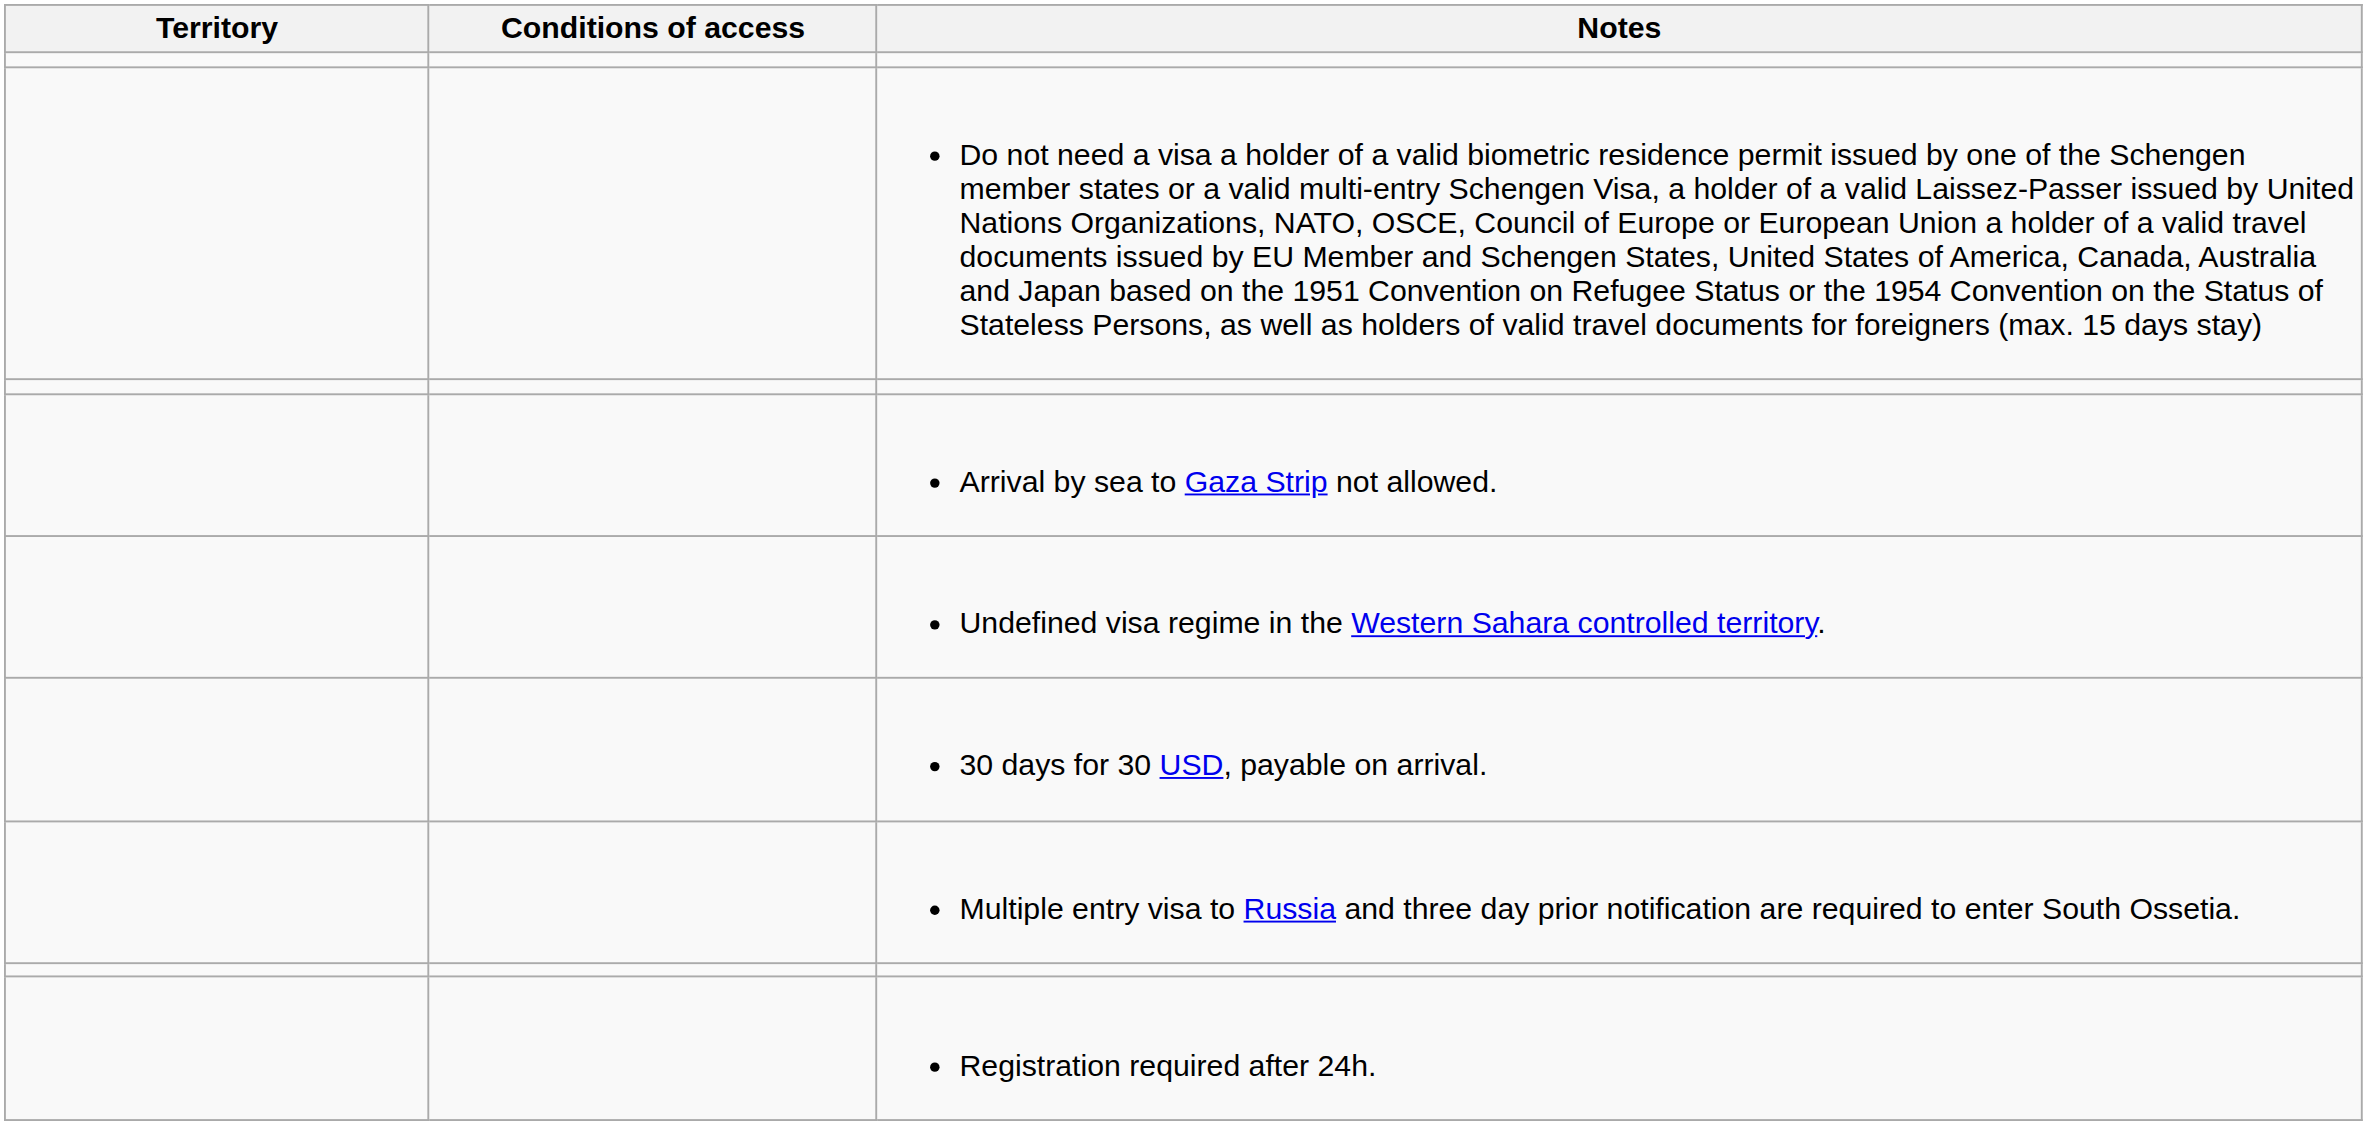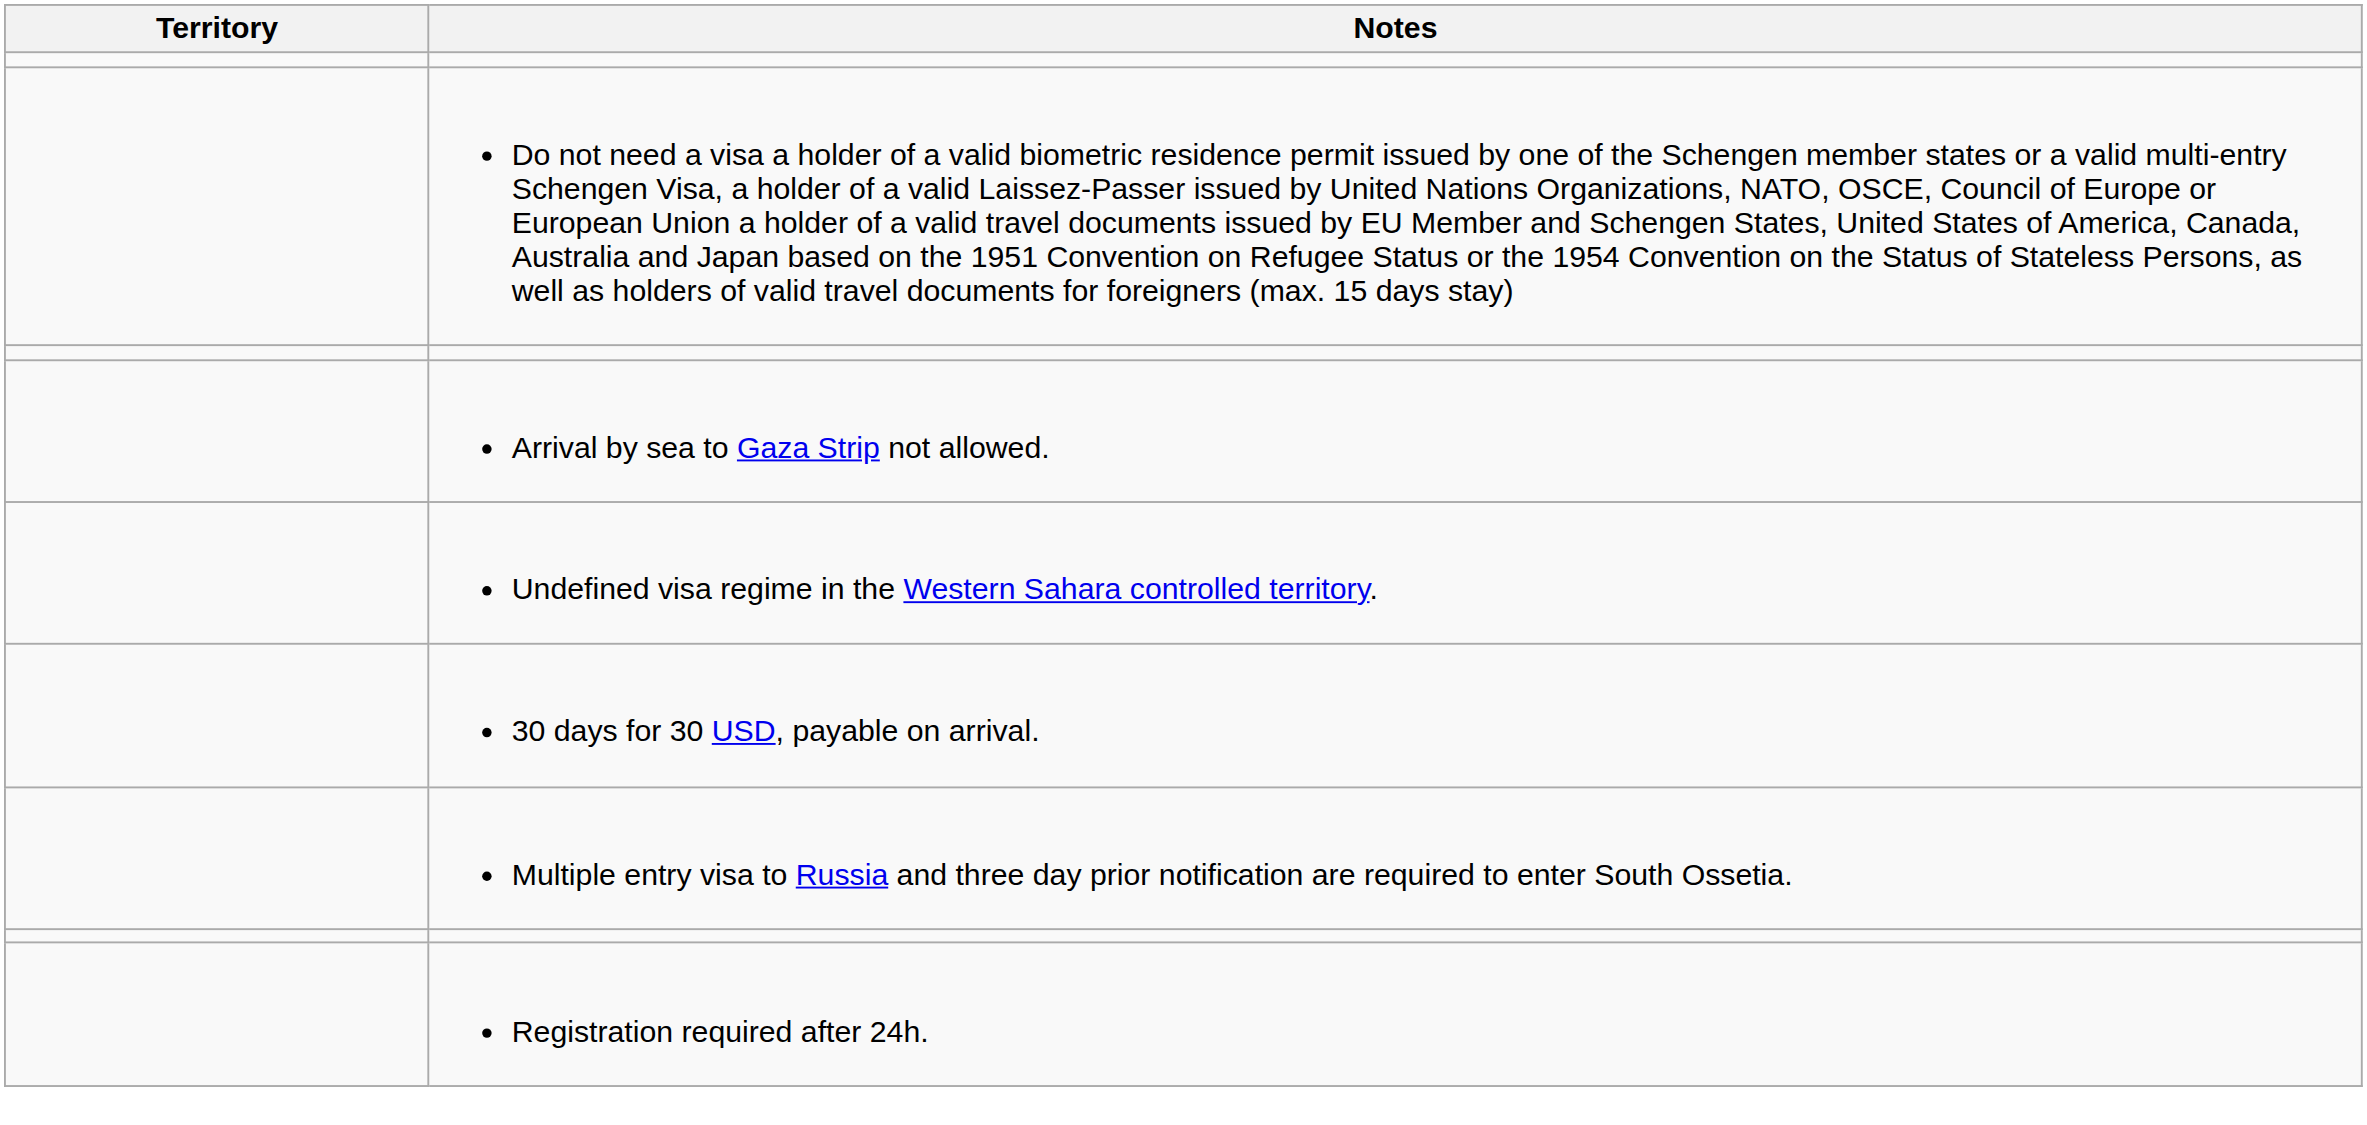 <table class="wikitable" style="text-align: left; table-layout: fixed;">
 <tr>
 <th width="18%">Territory</th>
-<th width="19%">Conditions of access</th>
 <th>Notes</th>
 </tr>
 <tr>
 <td></td>
 <td></td>
-<td></td>
 </tr>
 <tr>
-<td></td>
 <td></td>
 <td><br><ul><li>Do not need a visa a holder of a valid biometric residence permit issued by one of the Schengen member states or a valid multi-entry Schengen Visa, a holder of a valid Laissez-Passer issued by United Nations Organizations, NATO, OSCE, Council of Europe or European Union a holder of a valid travel documents issued by EU Member and Schengen States, United States of America, Canada, Australia and Japan based on the 1951 Convention on Refugee Status or the 1954 Convention on the Status of Stateless Persons, as well as holders of valid travel documents for foreigners (max. 15 days stay)</li></ul></td>
 </tr>
 <tr>
 <td></td>
 <td></td>
-<td></td>
 </tr>
 <tr>
-<td></td>
 <td></td>
 <td><br><ul><li>Arrival by sea to <a href='#'>Gaza Strip</a> not allowed.</li></ul></td>
 </tr>
 <tr>
 <td></td>
-<td></td>
 <td><br><ul><li>Undefined visa regime in the <a href='#'>Western Sahara controlled territory</a>.</li></ul></td>
 </tr>
 <tr>
 <td></td>
-<td></td>
 <td><br><ul><li>30 days for 30 <a href='#'>USD</a>, payable on arrival.</li></ul></td>
 </tr>
 <tr>
-<td></td>
 <td></td>
 <td><br><ul><li>Multiple entry visa to <a href='#'>Russia</a> and three day prior notification are required to enter South Ossetia.</li></ul></td>
 </tr>
 <tr>
 <td></td>
 <td></td>
-<td></td>
 </tr>
 <tr>
-<td></td>
 <td></td>
 <td><br><ul><li>Registration required after 24h.</li></ul></td>
 </tr>
 </table>
